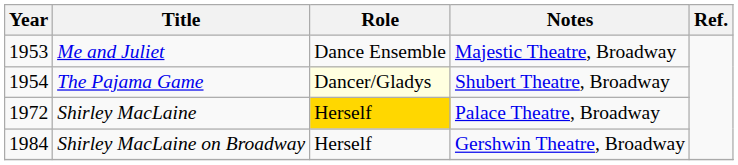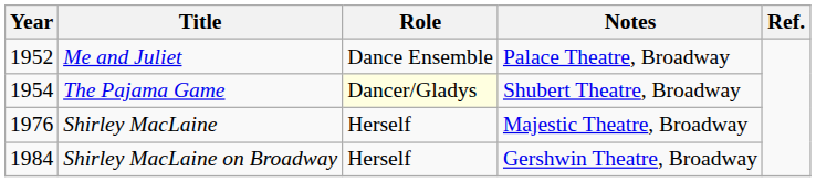 <table class="wikitable sortable">
 <tr>
 <th>Year</th>
 <th>Title</th>
 <th>Role</th>
 <th class="unsortable">Notes</th>
 <th class="unsortable">Ref.</th>
 </tr>
 <tr>
-<td>1953</td>
+<td>1952</td>
 <td><em><a href='#'>Me and Juliet</a></em></td>
 <td>Dance Ensemble</td>
-<td><a href='#'>Majestic Theatre</a>, Broadway</td>
+<td><a href='#'>Palace Theatre</a>, Broadway</td>
 <td rowspan=4></td>
 </tr>
 <tr>
 <td>1954</td>
 <td><em><a href='#'>The Pajama Game</a></em></td>
 <td style="background: lightyellow;">Dancer/Gladys</td>
 <td><a href='#'>Shubert Theatre</a>, Broadway</td>
 </tr>
 <tr>
-<td>1972</td>
+<td>1976</td>
 <td><em>Shirley MacLaine</em></td>
-<td style="background: gold;">Herself</td>
-<td><a href='#'>Palace Theatre</a>, Broadway</td>
+<td>Herself</td>
+<td><a href='#'>Majestic Theatre</a>, Broadway</td>
 </tr>
 <tr>
 <td>1984</td>
 <td><em>Shirley MacLaine on Broadway</em></td>
 <td>Herself</td>
 <td><a href='#'>Gershwin Theatre</a>, Broadway</td>
 </tr>
 <tr>
 </tr>
 </table>
